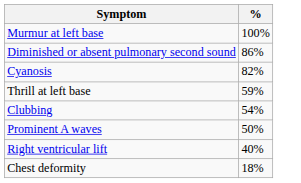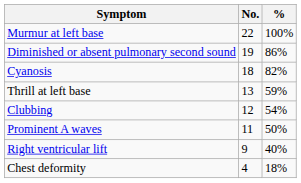 <table class="wikitable">
 <tr>
 <th>Symptom</th>
+<th>No.</th>
 <th>%</th>
 </tr>
 <tr>
 <td><a href='#'>Murmur at left base</a></td>
+<td>22</td>
 <td>100%</td>
 </tr>
 <tr>
 <td><a href='#'>Diminished or absent pulmonary second sound</a></td>
+<td>19</td>
 <td>86%</td>
 </tr>
 <tr>
 <td><a href='#'>Cyanosis</a></td>
+<td>18</td>
 <td>82%</td>
 </tr>
 <tr>
 <td>Thrill at left base</td>
+<td>13</td>
 <td>59%</td>
 </tr>
 <tr>
 <td><a href='#'>Clubbing</a></td>
+<td>12</td>
 <td>54%</td>
 </tr>
 <tr>
 <td><a href='#'>Prominent A waves</a></td>
+<td>11</td>
 <td>50%</td>
 </tr>
 <tr>
 <td><a href='#'>Right ventricular lift</a></td>
+<td>9</td>
 <td>40%</td>
 </tr>
 <tr>
 <td>Chest deformity</td>
+<td>4</td>
 <td>18%</td>
 </tr>
 </table>
